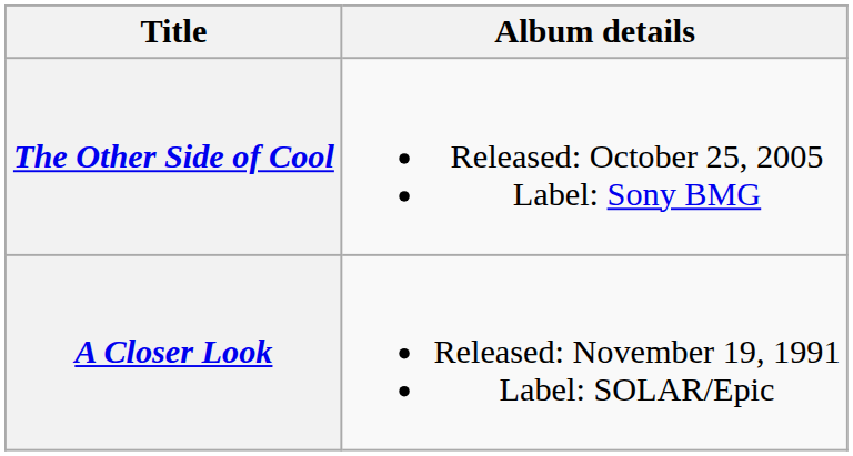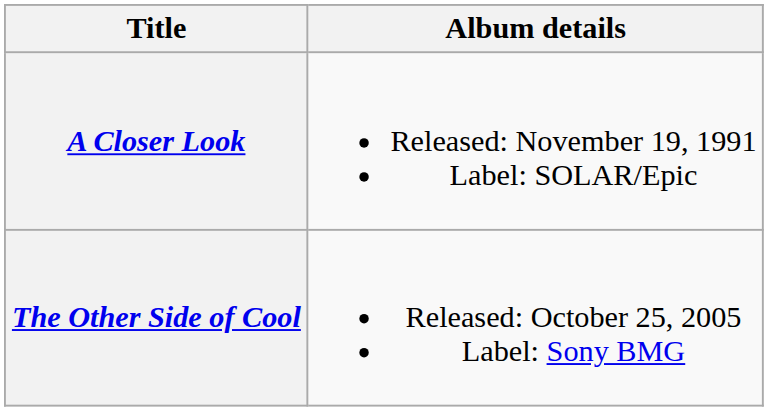 <table class="wikitable plainrowheaders" style="text-align:center;">
 <tr>
 <th>Title</th>
 <th>Album details</th>
 </tr>
 <tr>
+<th scope="row"><em><a href='#'>A Closer Look</a></em></th>
+<td><br><ul><li>Released: November 19, 1991</li><li>Label: SOLAR/Epic</li></ul></td>
+</tr>
+<tr>
 <th scope="row"><em><a href='#'>The Other Side of Cool</a></em></th>
 <td><br><ul><li>Released: October 25, 2005</li><li>Label: <a href='#'>Sony BMG</a></li></ul></td>
 </tr>
-<tr>
-<th scope="row"><em><a href='#'>A Closer Look</a></em></th>
-<td><br><ul><li>Released: November 19, 1991</li><li>Label: SOLAR/Epic</li></ul></td>
-</tr>
 </table>
